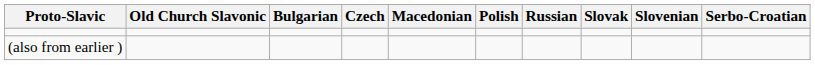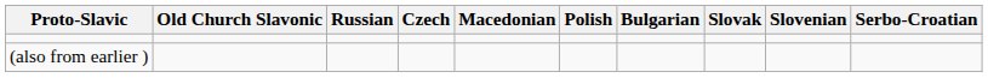 <table class="wikitable" style="text-align:center; border:1px solid #999; " frame=box rules=none>
 <tr>
 <th>Proto-Slavic</th>
 <th>Old Church Slavonic</th>
-<th>Bulgarian</th>
+<th>Russian</th>
 <th>Czech</th>
 <th>Macedonian</th>
 <th>Polish</th>
-<th>Russian</th>
+<th>Bulgarian</th>
 <th>Slovak</th>
 <th>Slovenian</th>
 <th>Serbo-Croatian</th>
 </tr>
 <tr>
 <td></td>
 <td></td>
 <td></td>
 <td></td>
 <td></td>
 <td></td>
 <td></td>
 <td></td>
 <td></td>
 <td></td>
 </tr>
 <tr>
 <td> (also from earlier )</td>
 <td></td>
 <td></td>
 <td></td>
 <td></td>
 <td></td>
 <td></td>
 <td></td>
 <td></td>
 <td></td>
 </tr>
 </table>
